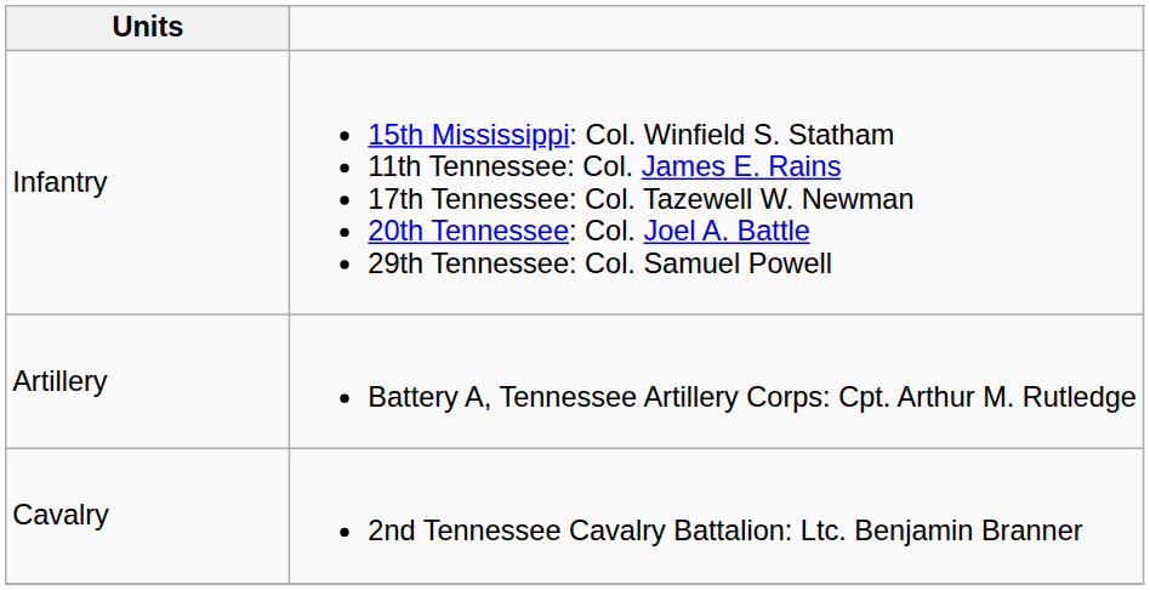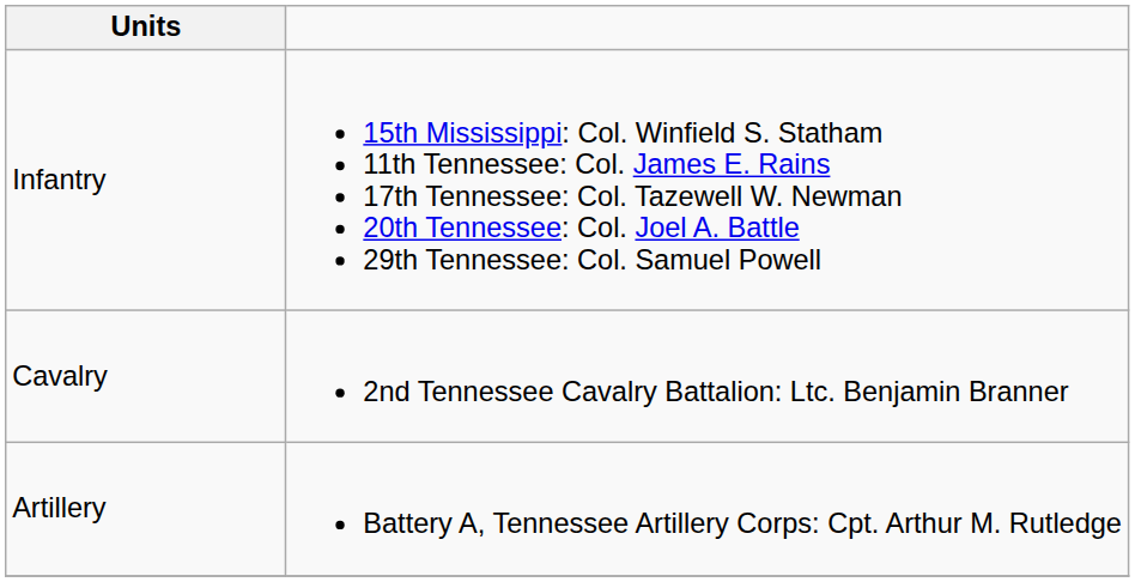 <table class="wikitable">
 <tr>
 <th width=25%>Units</th>
 </tr>
 <tr>
 <td>Infantry</td>
 <td><br><ul><li><a href='#'>15th Mississippi</a>: Col. Winfield S. Statham</li><li>11th Tennessee: Col. <a href='#'>James E. Rains</a></li><li>17th Tennessee:  Col. Tazewell W. Newman</li><li><a href='#'>20th Tennessee</a>: Col. <a href='#'>Joel A. Battle</a></li><li>29th Tennessee: Col. Samuel Powell</li></ul></td>
 </tr>
 <tr>
+<td>Cavalry</td>
+<td><br><ul><li>2nd Tennessee Cavalry Battalion: Ltc. Benjamin Branner</li></ul></td>
+</tr>
+<tr>
 <td>Artillery</td>
 <td><br><ul><li>Battery A, Tennessee Artillery Corps: Cpt. Arthur M. Rutledge</li></ul></td>
 </tr>
 <tr>
-<td>Cavalry</td>
-<td><br><ul><li>2nd Tennessee Cavalry Battalion: Ltc. Benjamin Branner</li></ul></td>
-</tr>
-<tr>
 </tr>
 </table>
